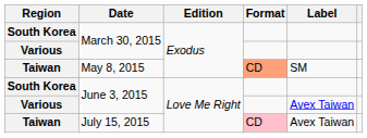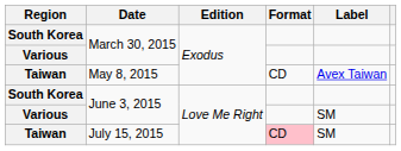 <table class="wikitable plainrowheaders">
 <tr>
 <th scope="col">Region</th>
 <th scope="col">Date</th>
 <th scope="col">Edition</th>
 <th scope="col">Format</th>
 <th scope="col">Label</th>
 <th scope="col"></th>
 </tr>
 <tr>
 <th scope="row">South Korea</th>
 <td rowspan="2">March 30, 2015</td>
 <td rowspan="3"><em>Exodus</em></td>
 <td></td>
 <td></td>
 <td style="text-align:center"></td>
 </tr>
 <tr>
 <th scope="row">Various </th>
 <td></td>
 <td></td>
 <td style="text-align:center"></td>
 </tr>
 <tr>
 <th scope="row">Taiwan</th>
 <td>May 8, 2015</td>
-<td style="background: lightsalmon;">CD</td>
-<td>SM</td>
+<td>CD</td>
+<td><a href='#'>Avex Taiwan</a></td>
 <td style="text-align:center"></td>
 </tr>
 <tr>
 <th scope="row">South Korea</th>
 <td rowspan="2">June 3, 2015</td>
 <td rowspan="3"><em>Love Me Right</em></td>
 <td></td>
 <td></td>
 <td style="text-align:center"></td>
 </tr>
 <tr>
 <th scope="row">Various </th>
 <td></td>
-<td><a href='#'>Avex Taiwan</a></td>
+<td>SM</td>
 <td style="text-align:center;"></td>
 </tr>
 <tr>
 <th scope="row">Taiwan</th>
 <td>July 15, 2015</td>
 <td style="background: pink;">CD</td>
-<td>Avex Taiwan</td>
+<td>SM</td>
 <td style="text-align:center"></td>
 </tr>
 </table>
